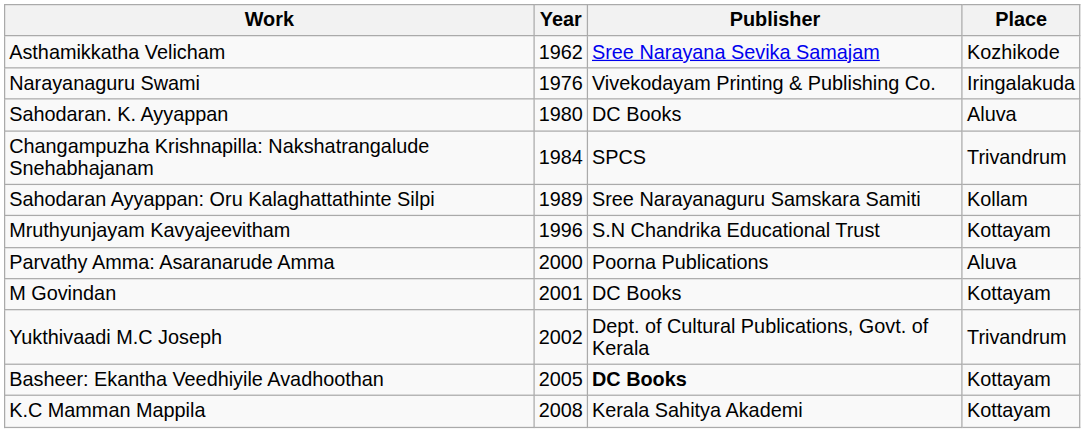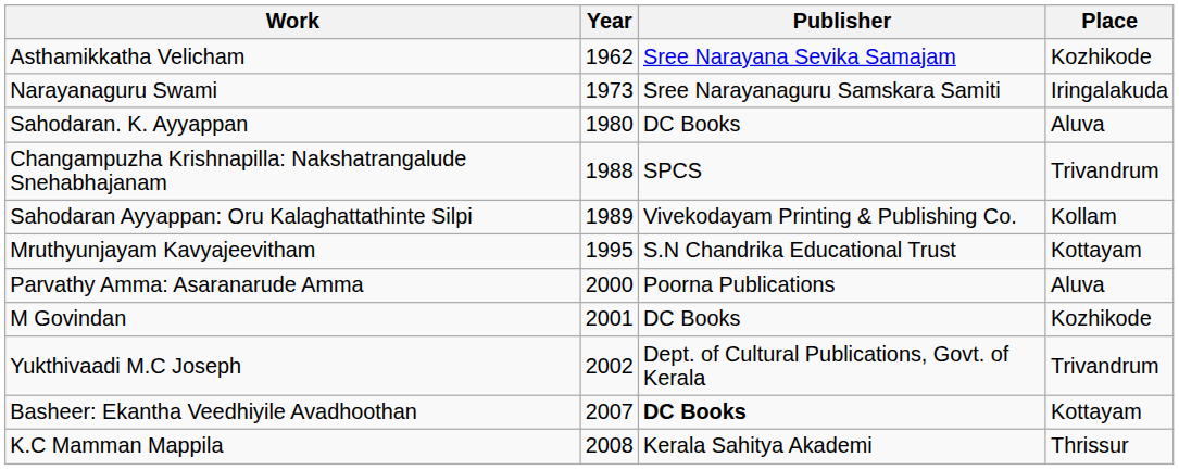 <table class="wikitable sortable">
 <tr>
 <th>Work</th>
 <th>Year</th>
 <th>Publisher</th>
 <th>Place</th>
 </tr>
 <tr>
 <td>Asthamikkatha Velicham</td>
 <td>1962</td>
 <td><a href='#'>Sree Narayana Sevika Samajam</a></td>
 <td>Kozhikode</td>
 </tr>
 <tr>
 <td>Narayanaguru Swami</td>
-<td>1976</td>
-<td>Vivekodayam Printing & Publishing Co.</td>
+<td>1973</td>
+<td>Sree Narayanaguru Samskara Samiti</td>
 <td>Iringalakuda</td>
 </tr>
 <tr>
 <td>Sahodaran. K. Ayyappan</td>
 <td>1980</td>
 <td>DC Books</td>
 <td>Aluva</td>
 </tr>
 <tr>
 <td>Changampuzha Krishnapilla: Nakshatrangalude Snehabhajanam</td>
-<td>1984</td>
+<td>1988</td>
 <td>SPCS</td>
 <td>Trivandrum</td>
 </tr>
 <tr>
 <td>Sahodaran Ayyappan: Oru Kalaghattathinte Silpi</td>
 <td>1989</td>
-<td>Sree Narayanaguru Samskara Samiti</td>
+<td>Vivekodayam Printing & Publishing Co.</td>
 <td>Kollam</td>
 </tr>
 <tr>
 <td>Mruthyunjayam Kavyajeevitham</td>
-<td>1996</td>
+<td>1995</td>
 <td>S.N Chandrika Educational Trust</td>
 <td>Kottayam</td>
 </tr>
 <tr>
 <td>Parvathy Amma: Asaranarude Amma</td>
 <td>2000</td>
 <td>Poorna Publications</td>
 <td>Aluva</td>
 </tr>
 <tr>
 <td>M Govindan</td>
 <td>2001</td>
 <td>DC Books</td>
-<td>Kottayam</td>
+<td>Kozhikode</td>
 </tr>
 <tr>
 <td>Yukthivaadi M.C Joseph</td>
 <td>2002</td>
 <td>Dept. of Cultural Publications, Govt. of Kerala</td>
 <td>Trivandrum</td>
 </tr>
 <tr>
 <td>Basheer: Ekantha Veedhiyile Avadhoothan</td>
-<td>2005</td>
+<td>2007</td>
 <td><strong>DC Books</strong></td>
 <td>Kottayam</td>
 </tr>
 <tr>
 <td>K.C Mamman Mappila</td>
 <td>2008</td>
 <td>Kerala Sahitya Akademi</td>
-<td>Kottayam</td>
+<td>Thrissur</td>
 </tr>
 </table>
